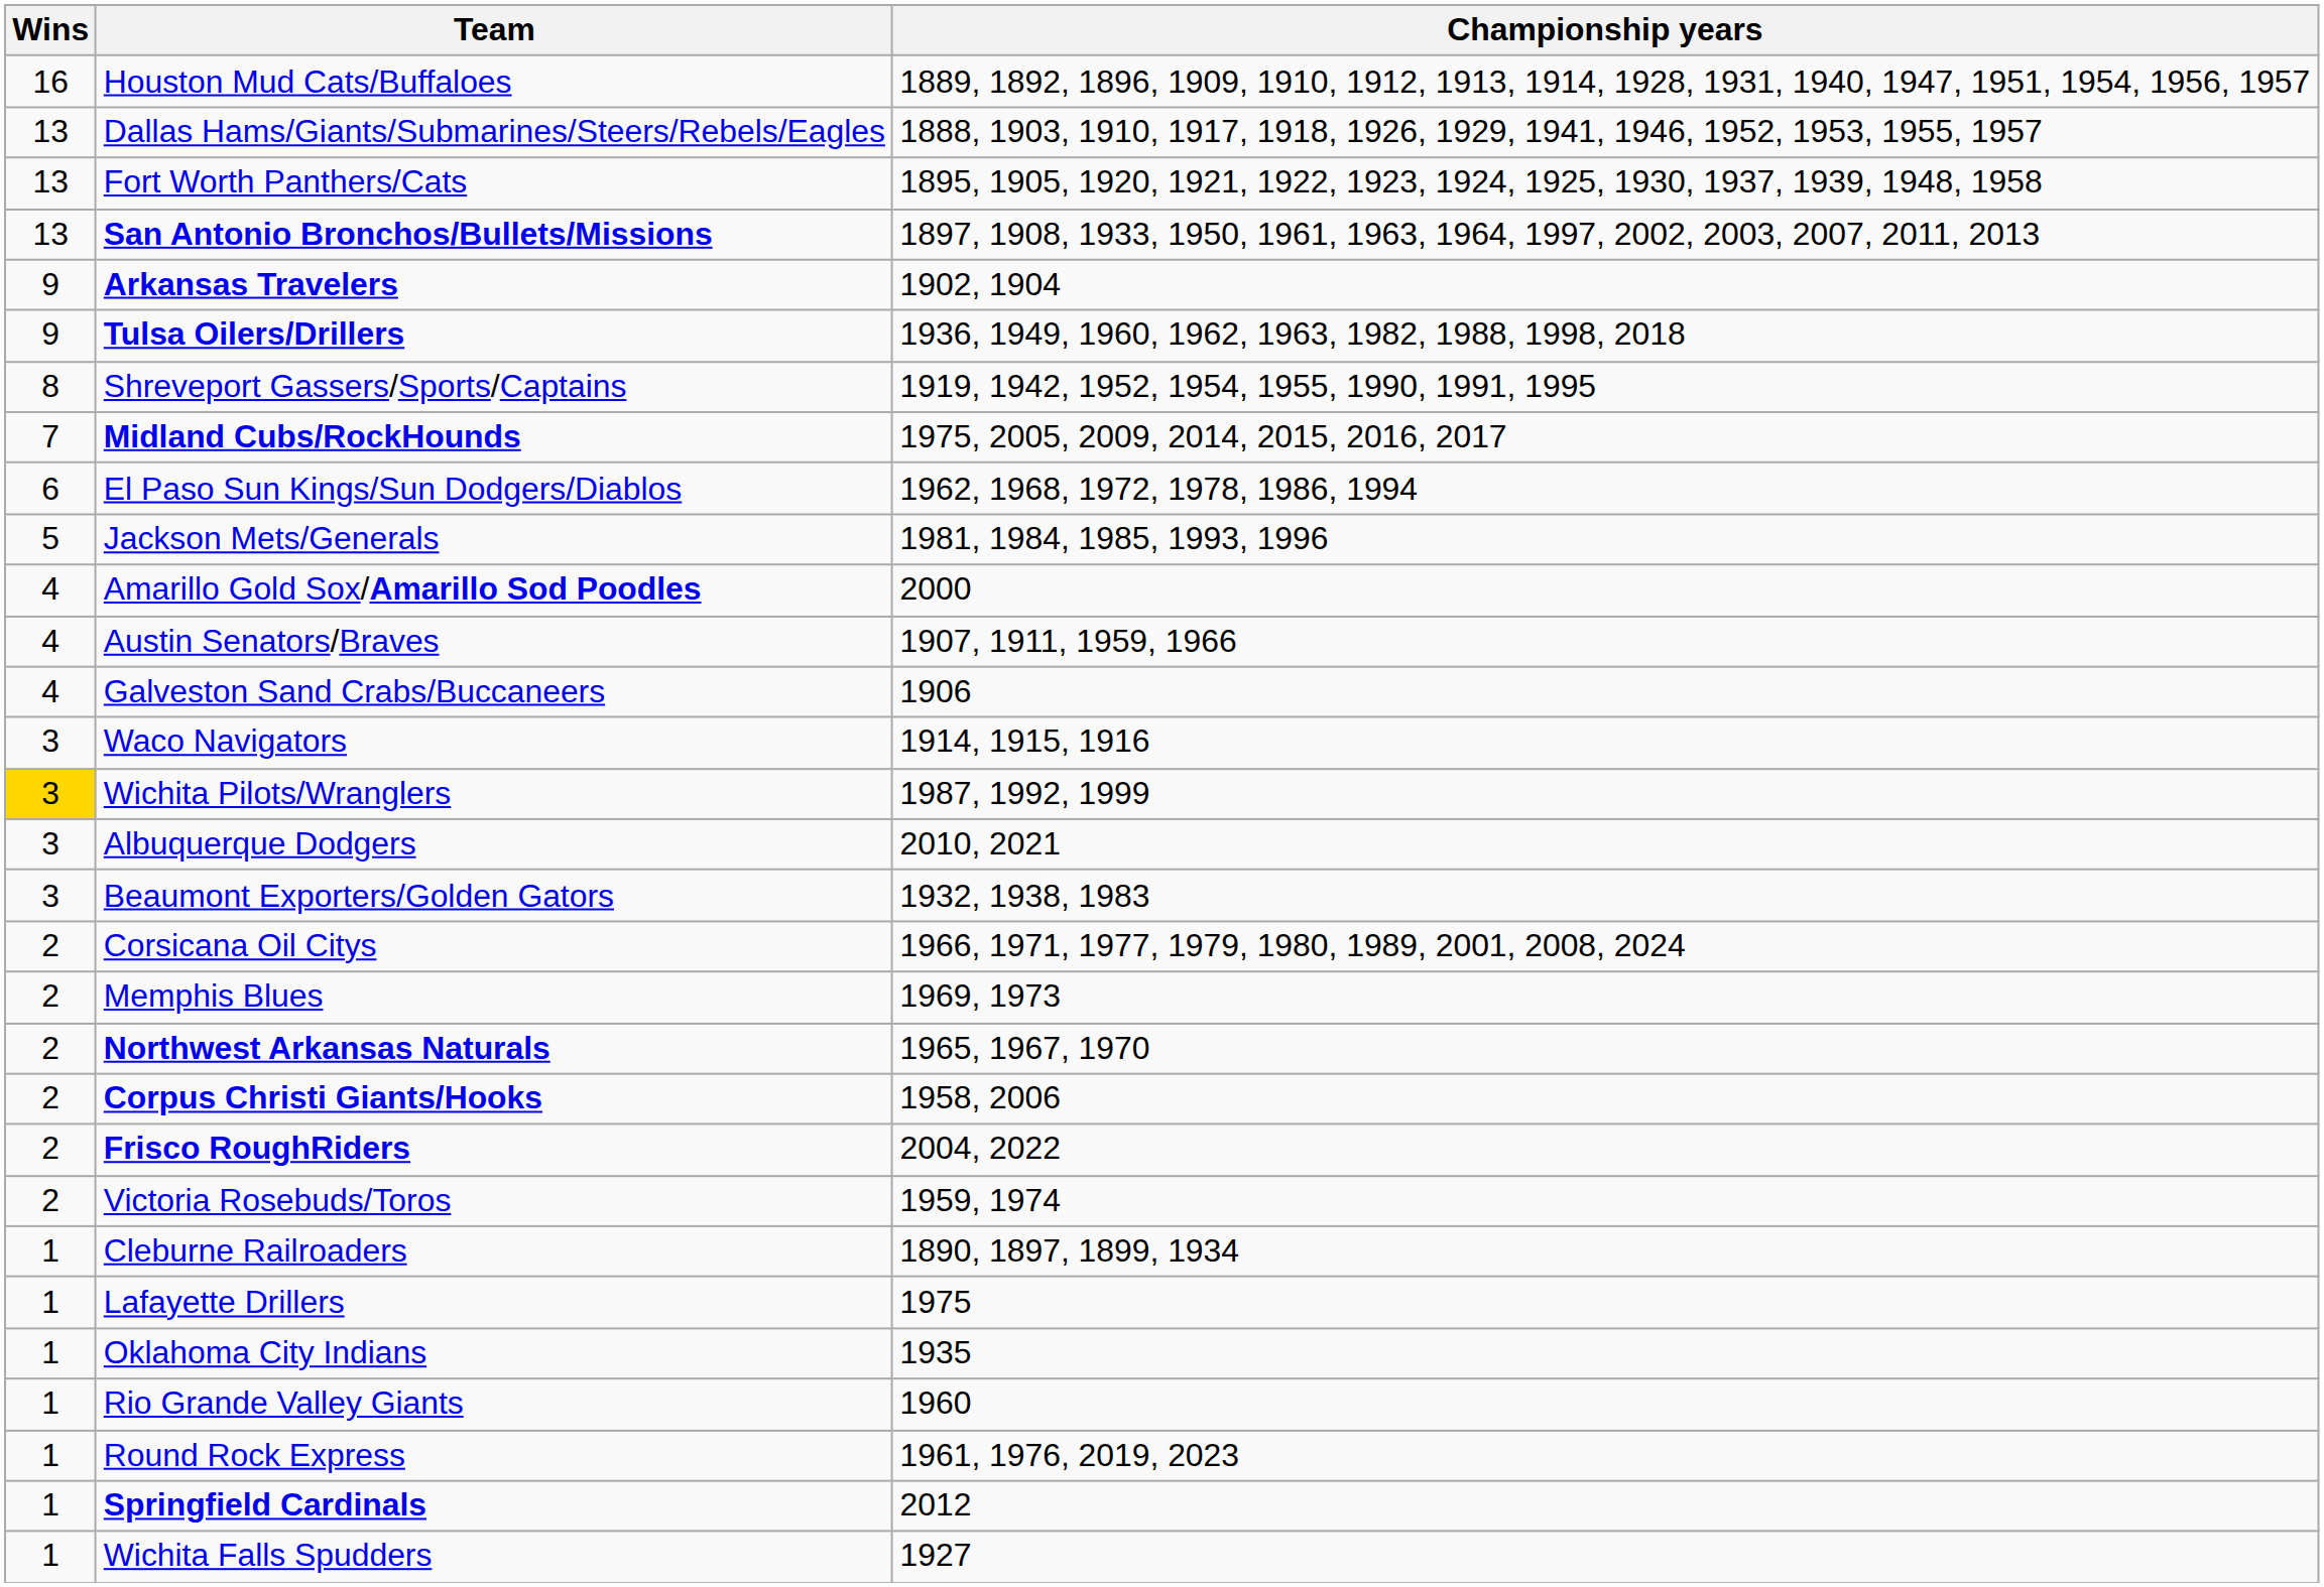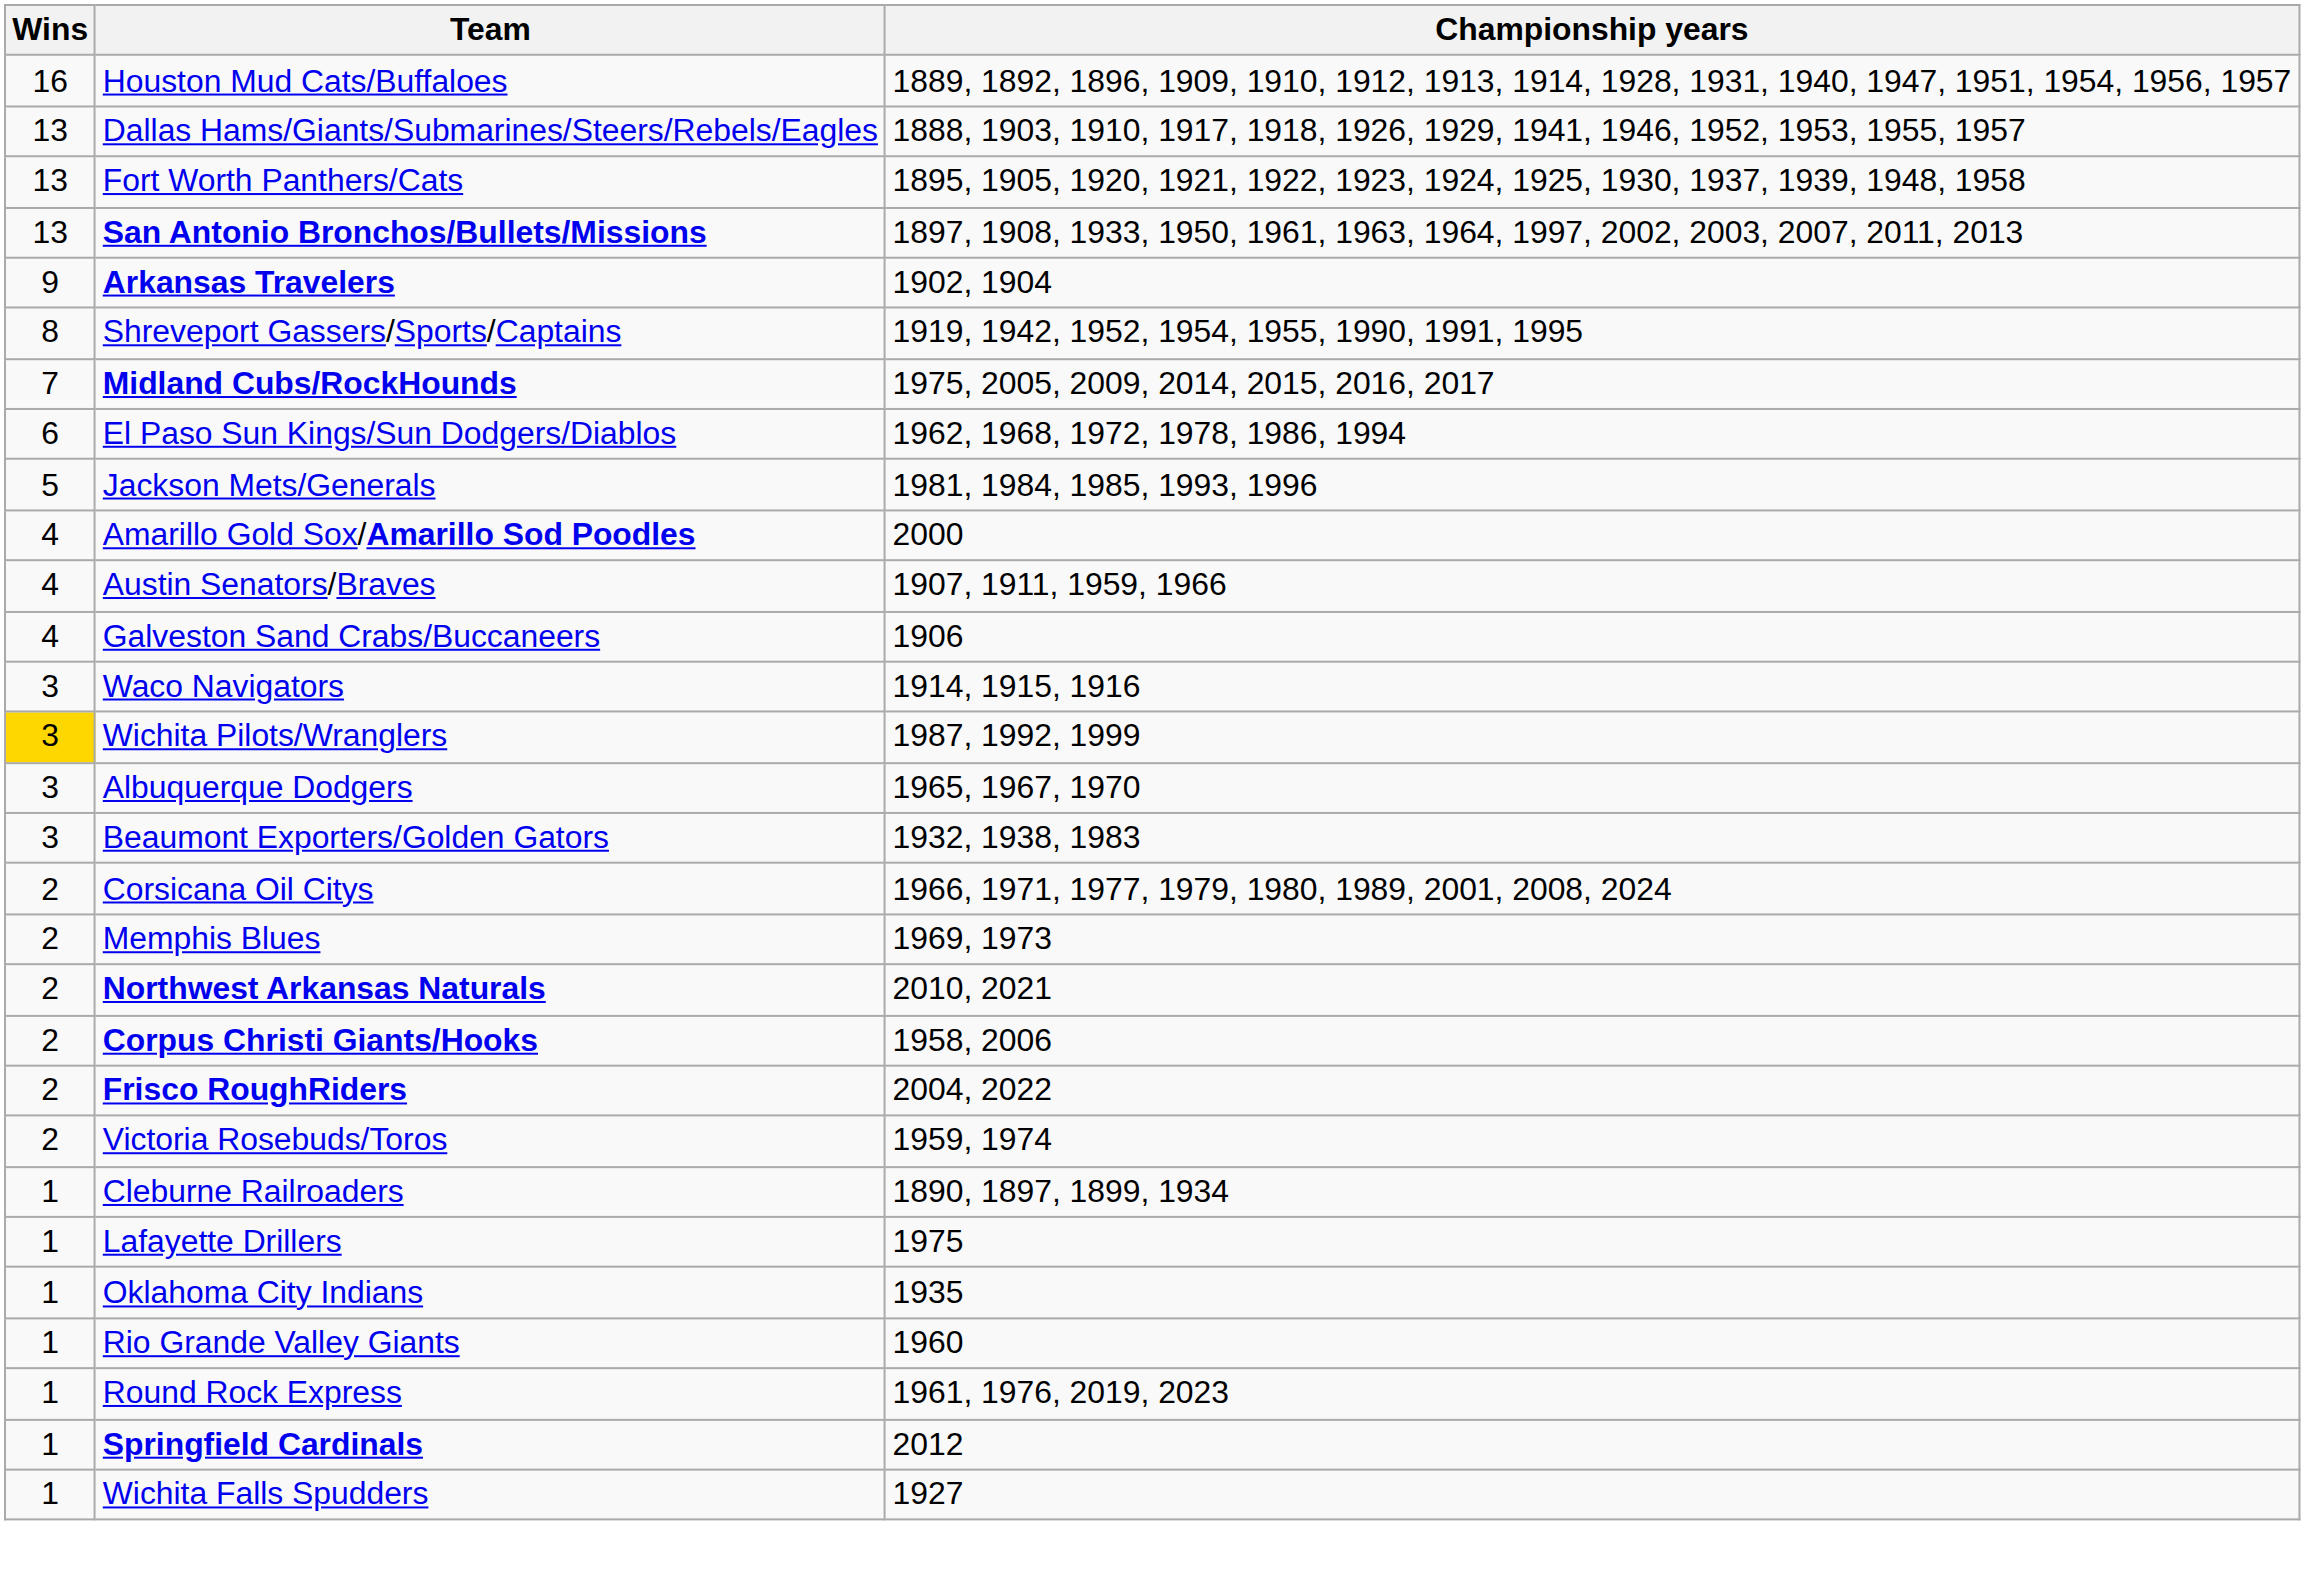 <table class="sortable wikitable" style="text-align:left;">
 <tr>
 <th>Wins</th>
 <th>Team</th>
 <th>Championship years</th>
 </tr>
 <tr>
 <td style="text-align:center;">16</td>
 <td><a href='#'>Houston Mud Cats/Buffaloes</a></td>
 <td>1889, 1892, 1896, 1909, 1910, 1912, 1913, 1914, 1928, 1931, 1940, 1947, 1951, 1954, 1956, 1957</td>
 </tr>
 <tr>
 <td style="text-align:center;">13</td>
 <td><a href='#'>Dallas Hams/Giants/Submarines/Steers/Rebels/Eagles</a></td>
 <td>1888, 1903, 1910, 1917, 1918, 1926, 1929, 1941, 1946, 1952, 1953, 1955, 1957</td>
 </tr>
 <tr>
 <td style="text-align:center;">13</td>
 <td><a href='#'>Fort Worth Panthers/Cats</a></td>
 <td>1895, 1905, 1920, 1921, 1922, 1923, 1924, 1925, 1930, 1937, 1939, 1948, 1958</td>
 </tr>
 <tr>
 <td style="text-align:center;">13</td>
 <td><strong><a href='#'>San Antonio Bronchos/Bullets/Missions</a></strong></td>
 <td>1897, 1908, 1933, 1950, 1961, 1963, 1964, 1997, 2002, 2003, 2007, 2011, 2013</td>
 </tr>
 <tr>
 <td style="text-align:center;">9</td>
 <td><strong><a href='#'>Arkansas Travelers</a></strong></td>
 <td>1902, 1904</td>
-</tr>
-<tr>
-<td style="text-align:center;">9</td>
-<td><strong><a href='#'>Tulsa Oilers/Drillers</a></strong></td>
-<td>1936, 1949, 1960, 1962, 1963, 1982, 1988, 1998, 2018</td>
 </tr>
 <tr>
 <td style="text-align:center;">8</td>
 <td><a href='#'>Shreveport Gassers</a>/<a href='#'>Sports</a>/<a href='#'>Captains</a></td>
 <td>1919, 1942, 1952, 1954, 1955, 1990, 1991, 1995</td>
 </tr>
 <tr>
 <td style="text-align:center;">7</td>
 <td><strong><a href='#'>Midland Cubs/RockHounds</a></strong></td>
 <td>1975, 2005, 2009, 2014, 2015, 2016, 2017</td>
 </tr>
 <tr>
 <td style="text-align:center;">6</td>
 <td><a href='#'>El Paso Sun Kings/Sun Dodgers/Diablos</a></td>
 <td>1962, 1968, 1972, 1978, 1986, 1994</td>
 </tr>
 <tr>
 <td style="text-align:center;">5</td>
 <td><a href='#'>Jackson Mets/Generals</a></td>
 <td>1981, 1984, 1985, 1993, 1996</td>
 </tr>
 <tr>
 <td style="text-align:center;">4</td>
 <td><a href='#'>Amarillo Gold Sox</a>/<strong><a href='#'>Amarillo Sod Poodles</a></strong></td>
 <td>2000</td>
 </tr>
 <tr>
 <td style="text-align:center;">4</td>
 <td><a href='#'>Austin Senators</a>/<a href='#'>Braves</a></td>
 <td>1907, 1911, 1959, 1966</td>
 </tr>
 <tr>
 <td style="text-align:center;">4</td>
 <td><a href='#'>Galveston Sand Crabs/Buccaneers</a></td>
 <td>1906</td>
 </tr>
 <tr>
 <td style="text-align:center;">3</td>
 <td><a href='#'>Waco Navigators</a></td>
 <td>1914, 1915, 1916</td>
 </tr>
 <tr>
 <td style="background: gold; text-align:center;">3</td>
 <td><a href='#'>Wichita Pilots/Wranglers</a></td>
 <td>1987, 1992, 1999</td>
 </tr>
 <tr>
 <td style="text-align:center;">3</td>
 <td><a href='#'>Albuquerque Dodgers</a></td>
-<td>2010, 2021</td>
+<td>1965, 1967, 1970</td>
 </tr>
 <tr>
 <td style="text-align:center;">3</td>
 <td><a href='#'>Beaumont Exporters/Golden Gators</a></td>
 <td>1932, 1938, 1983</td>
 </tr>
 <tr>
 <td style="text-align:center;">2</td>
 <td><a href='#'>Corsicana Oil Citys</a></td>
 <td>1966, 1971, 1977, 1979, 1980, 1989, 2001, 2008, 2024</td>
 </tr>
 <tr>
 <td style="text-align:center;">2</td>
 <td><a href='#'>Memphis Blues</a></td>
 <td>1969, 1973</td>
 </tr>
 <tr>
 <td style="text-align:center;">2</td>
 <td><strong><a href='#'>Northwest Arkansas Naturals</a></strong></td>
-<td>1965, 1967, 1970</td>
+<td>2010, 2021</td>
 </tr>
 <tr>
 <td style="text-align:center;">2</td>
 <td><strong><a href='#'>Corpus Christi Giants/Hooks</a></strong></td>
 <td>1958, 2006</td>
 </tr>
 <tr>
 <td style="text-align:center;">2</td>
 <td><strong><a href='#'>Frisco RoughRiders</a></strong></td>
 <td>2004, 2022</td>
 </tr>
 <tr>
 <td style="text-align:center;">2</td>
 <td><a href='#'>Victoria Rosebuds/Toros</a></td>
 <td>1959, 1974</td>
 </tr>
 <tr>
 <td style="text-align:center;">1</td>
 <td><a href='#'>Cleburne Railroaders</a></td>
 <td>1890, 1897, 1899, 1934</td>
 </tr>
 <tr>
 <td style="text-align:center;">1</td>
 <td><a href='#'>Lafayette Drillers</a></td>
 <td>1975</td>
 </tr>
 <tr>
 <td style="text-align:center;">1</td>
 <td><a href='#'>Oklahoma City Indians</a></td>
 <td>1935</td>
 </tr>
 <tr>
 <td style="text-align:center;">1</td>
 <td><a href='#'>Rio Grande Valley Giants</a></td>
 <td>1960</td>
 </tr>
 <tr>
 <td style="text-align:center;">1</td>
 <td><a href='#'>Round Rock Express</a></td>
 <td>1961, 1976, 2019, 2023</td>
 </tr>
 <tr>
 <td style="text-align:center;">1</td>
 <td><strong><a href='#'>Springfield Cardinals</a></strong></td>
 <td>2012</td>
 </tr>
 <tr>
 <td style="text-align:center;">1</td>
 <td><a href='#'>Wichita Falls Spudders</a></td>
 <td>1927</td>
 </tr>
 </table>
